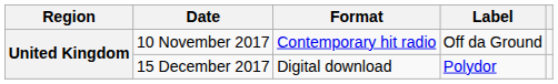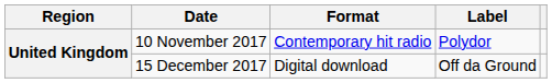 <table class="wikitable plainrowheaders">
 <tr>
 <th scope="col">Region</th>
 <th scope="col">Date</th>
 <th scope="col">Format</th>
 <th scope="col">Label</th>
 <th scope="col"></th>
 </tr>
 <tr>
 <th scope="row" rowspan="2">United Kingdom</th>
 <td>10 November 2017</td>
 <td><a href='#'>Contemporary hit radio</a></td>
-<td>Off da Ground</td>
+<td><a href='#'>Polydor</a></td>
 <td></td>
 </tr>
 <tr>
 <td>15 December 2017</td>
 <td>Digital download</td>
-<td><a href='#'>Polydor</a></td>
+<td>Off da Ground</td>
 <td></td>
 </tr>
 </table>
